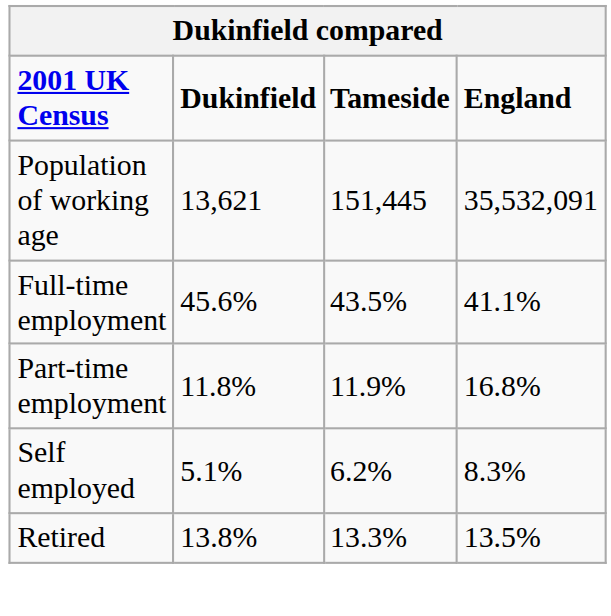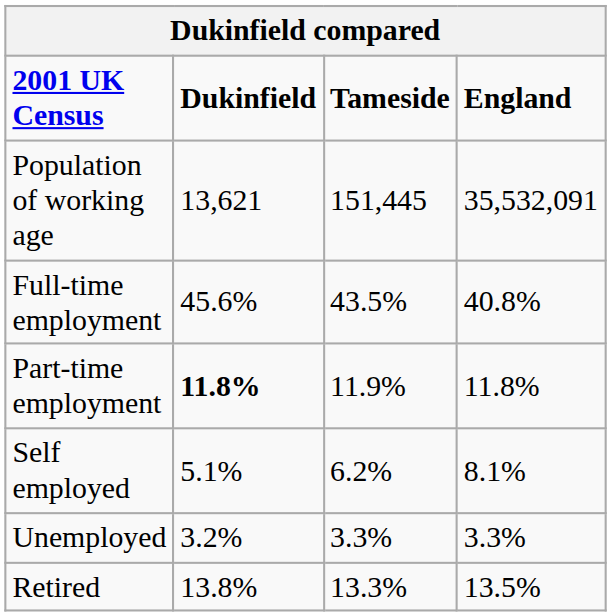 <table class="wikitable" style="float: right; margin-left: 1em; width: 40%; font-size: 90%;" cellspacing="5">
 <tr>
 <th colspan="4"><strong>Dukinfield compared</strong></th>
 </tr>
 <tr>
 <td><strong><a href='#'>2001 UK Census</a></strong></td>
 <td><strong>Dukinfield</strong></td>
 <td><strong>Tameside</strong></td>
 <td><strong>England</strong></td>
 </tr>
 <tr>
 <td>Population of working age</td>
 <td>13,621</td>
 <td>151,445</td>
 <td>35,532,091</td>
 </tr>
 <tr>
 <td>Full-time employment</td>
 <td>45.6%</td>
 <td>43.5%</td>
-<td>41.1%</td>
+<td>40.8%</td>
 </tr>
 <tr>
 <td>Part-time employment</td>
+<td><strong>11.8%</strong></td>
+<td>11.9%</td>
 <td>11.8%</td>
-<td>11.9%</td>
-<td>16.8%</td>
 </tr>
 <tr>
 <td>Self employed</td>
 <td>5.1%</td>
 <td>6.2%</td>
-<td>8.3%</td>
+<td>8.1%</td>
+</tr>
+<tr>
+<td>Unemployed</td>
+<td>3.2%</td>
+<td>3.3%</td>
+<td>3.3%</td>
 </tr>
 <tr>
 <td>Retired</td>
 <td>13.8%</td>
 <td>13.3%</td>
 <td>13.5%</td>
 </tr>
 </table>
